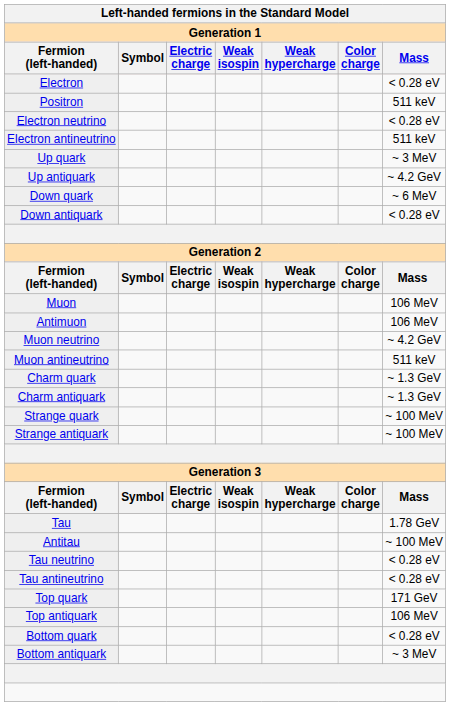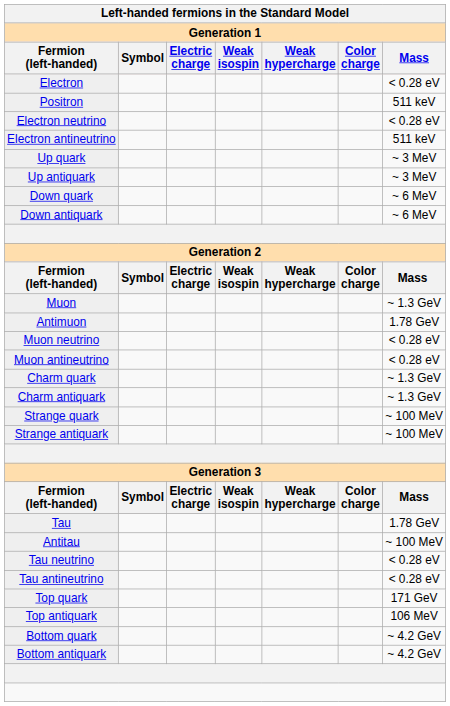 <table class="wikitable collapsible collapsed">
 <tr>
 <th colspan="8">Left-handed fermions in the Standard Model</th>
 </tr>
 <tr>
 <th colspan="8" style="background:#ffdead">Generation 1</th>
 </tr>
 <tr style="background:#fdd;">
 <th>Fermion<br>(left-handed)</th>
 <th>Symbol</th>
 <th><a href='#'>Electric<br>charge</a></th>
 <th><a href='#'>Weak<br>isospin</a></th>
 <th><a href='#'>Weak<br>hypercharge</a></th>
 <th><a href='#'>Color<br>charge</a><br></th>
 <th><a href='#'>Mass</a></th>
 </tr>
 <tr style="text-align:center;">
 <td style="background:#efefef"><a href='#'>Electron</a></td>
 <td></td>
 <td></td>
 <td></td>
 <td></td>
 <td></td>
 <td>< 0.28 eV</td>
 </tr>
 <tr style="text-align:center;">
 <td style="background:#efefef"><a href='#'>Positron</a></td>
 <td></td>
 <td></td>
 <td></td>
 <td></td>
 <td></td>
 <td>511 keV</td>
 </tr>
 <tr style="text-align:center;">
 <td style="background:#efefef"><a href='#'>Electron neutrino</a></td>
 <td></td>
 <td></td>
 <td></td>
 <td></td>
 <td></td>
 <td>< 0.28 eV</td>
 </tr>
 <tr style="text-align:center;">
 <td style="background:#efefef"><a href='#'>Electron antineutrino</a></td>
 <td></td>
 <td></td>
 <td></td>
 <td></td>
 <td></td>
 <td>511 keV</td>
 </tr>
 <tr style="text-align:center;">
 <td style="background:#efefef"><a href='#'>Up quark</a></td>
 <td></td>
 <td></td>
 <td></td>
 <td></td>
 <td></td>
 <td>~ 3 MeV</td>
 </tr>
 <tr style="text-align:center;">
 <td style="background:#efefef"><a href='#'>Up antiquark</a></td>
 <td></td>
 <td></td>
 <td></td>
 <td></td>
 <td></td>
-<td>~ 4.2 GeV</td>
+<td>~ 3 MeV</td>
 </tr>
 <tr style="text-align:center;">
 <td style="background:#efefef"><a href='#'>Down quark</a></td>
 <td></td>
 <td></td>
 <td></td>
 <td></td>
 <td></td>
 <td>~ 6 MeV</td>
 </tr>
 <tr style="text-align:center;">
 <td style="background:#efefef"><a href='#'>Down antiquark</a></td>
 <td></td>
 <td></td>
 <td></td>
 <td></td>
 <td></td>
-<td>< 0.28 eV</td>
+<td>~ 6 MeV</td>
 </tr>
 <tr>
 <th colspan="8"> </th>
 </tr>
 <tr>
 <th colspan="8" style="background:#ffdead">Generation 2</th>
 </tr>
 <tr style="background:#fdd;">
 <th>Fermion<br>(left-handed)</th>
 <th>Symbol</th>
 <th>Electric<br>charge</th>
 <th>Weak<br>isospin</th>
 <th>Weak<br>hypercharge</th>
 <th>Color<br>charge<br></th>
 <th>Mass </th>
 </tr>
 <tr style="text-align:center;">
 <td style="background:#efefef"><a href='#'>Muon</a></td>
 <td></td>
 <td></td>
 <td></td>
 <td></td>
 <td></td>
-<td>106 MeV</td>
+<td>~ 1.3 GeV</td>
 </tr>
 <tr style="text-align:center;">
 <td style="background:#efefef"><a href='#'>Antimuon</a></td>
 <td></td>
 <td></td>
 <td></td>
 <td></td>
 <td></td>
-<td>106 MeV</td>
+<td>1.78 GeV</td>
 </tr>
 <tr style="text-align:center;">
 <td style="background:#efefef"><a href='#'>Muon neutrino</a></td>
 <td></td>
 <td></td>
 <td></td>
 <td></td>
 <td></td>
-<td>~ 4.2 GeV</td>
+<td>< 0.28 eV</td>
 </tr>
 <tr style="text-align:center;">
 <td style="background:#efefef"><a href='#'>Muon antineutrino</a></td>
 <td></td>
 <td></td>
 <td></td>
 <td></td>
 <td></td>
-<td>511 keV</td>
+<td>< 0.28 eV</td>
 </tr>
 <tr style="text-align:center;">
 <td style="background:#efefef"><a href='#'>Charm quark</a></td>
 <td></td>
 <td></td>
 <td></td>
 <td></td>
 <td></td>
 <td>~ 1.3 GeV</td>
 </tr>
 <tr style="text-align:center;">
 <td style="background:#efefef"><a href='#'>Charm antiquark</a></td>
 <td></td>
 <td></td>
 <td></td>
 <td></td>
 <td></td>
 <td>~ 1.3 GeV</td>
 </tr>
 <tr style="text-align:center;">
 <td style="background:#efefef"><a href='#'>Strange quark</a></td>
 <td></td>
 <td></td>
 <td></td>
 <td></td>
 <td></td>
 <td>~ 100 MeV</td>
 </tr>
 <tr style="text-align:center;">
 <td style="background:#efefef"><a href='#'>Strange antiquark</a></td>
 <td></td>
 <td></td>
 <td></td>
 <td></td>
 <td></td>
 <td>~ 100 MeV</td>
 </tr>
 <tr>
 <th colspan="8"> </th>
 </tr>
 <tr>
 <th colspan="8" style="background:#ffdead">Generation 3</th>
 </tr>
 <tr style="background:#fdd;">
 <th>Fermion<br>(left-handed)</th>
 <th>Symbol</th>
 <th>Electric<br>charge</th>
 <th>Weak<br>isospin</th>
 <th>Weak<br>hypercharge</th>
 <th>Color<br>charge<br></th>
 <th>Mass</th>
 </tr>
 <tr style="text-align:center;">
 <td style="background:#efefef"><a href='#'>Tau</a></td>
 <td></td>
 <td></td>
 <td></td>
 <td></td>
 <td></td>
 <td>1.78 GeV</td>
 </tr>
 <tr style="text-align:center;">
 <td style="background:#efefef"><a href='#'>Antitau</a></td>
 <td></td>
 <td></td>
 <td></td>
 <td></td>
 <td></td>
 <td>~ 100 MeV</td>
 </tr>
 <tr style="text-align:center;">
 <td style="background:#efefef"><a href='#'>Tau neutrino</a></td>
 <td></td>
 <td></td>
 <td></td>
 <td></td>
 <td></td>
 <td>< 0.28 eV</td>
 </tr>
 <tr style="text-align:center;">
 <td style="background:#efefef"><a href='#'>Tau antineutrino</a></td>
 <td></td>
 <td></td>
 <td></td>
 <td></td>
 <td></td>
 <td>< 0.28 eV</td>
 </tr>
 <tr style="text-align:center;">
 <td style="background:#efefef"><a href='#'>Top quark</a></td>
 <td></td>
 <td></td>
 <td></td>
 <td></td>
 <td></td>
 <td>171 GeV</td>
 </tr>
 <tr style="text-align:center;">
 <td style="background:#efefef"><a href='#'>Top antiquark</a></td>
 <td></td>
 <td></td>
 <td></td>
 <td></td>
 <td></td>
 <td>106 MeV</td>
 </tr>
 <tr style="text-align:center;">
 <td style="background:#efefef"><a href='#'>Bottom quark</a></td>
 <td></td>
 <td></td>
 <td></td>
 <td></td>
 <td></td>
-<td>< 0.28 eV</td>
+<td>~ 4.2 GeV</td>
 </tr>
 <tr style="text-align:center;">
 <td style="background:#efefef"><a href='#'>Bottom antiquark</a></td>
 <td></td>
 <td></td>
 <td></td>
 <td></td>
 <td></td>
-<td>~ 3 MeV</td>
+<td>~ 4.2 GeV</td>
 </tr>
 <tr>
 <th colspan="8"> </th>
 </tr>
 <tr>
 <td colspan="8"><br></td>
 </tr>
 </table>
